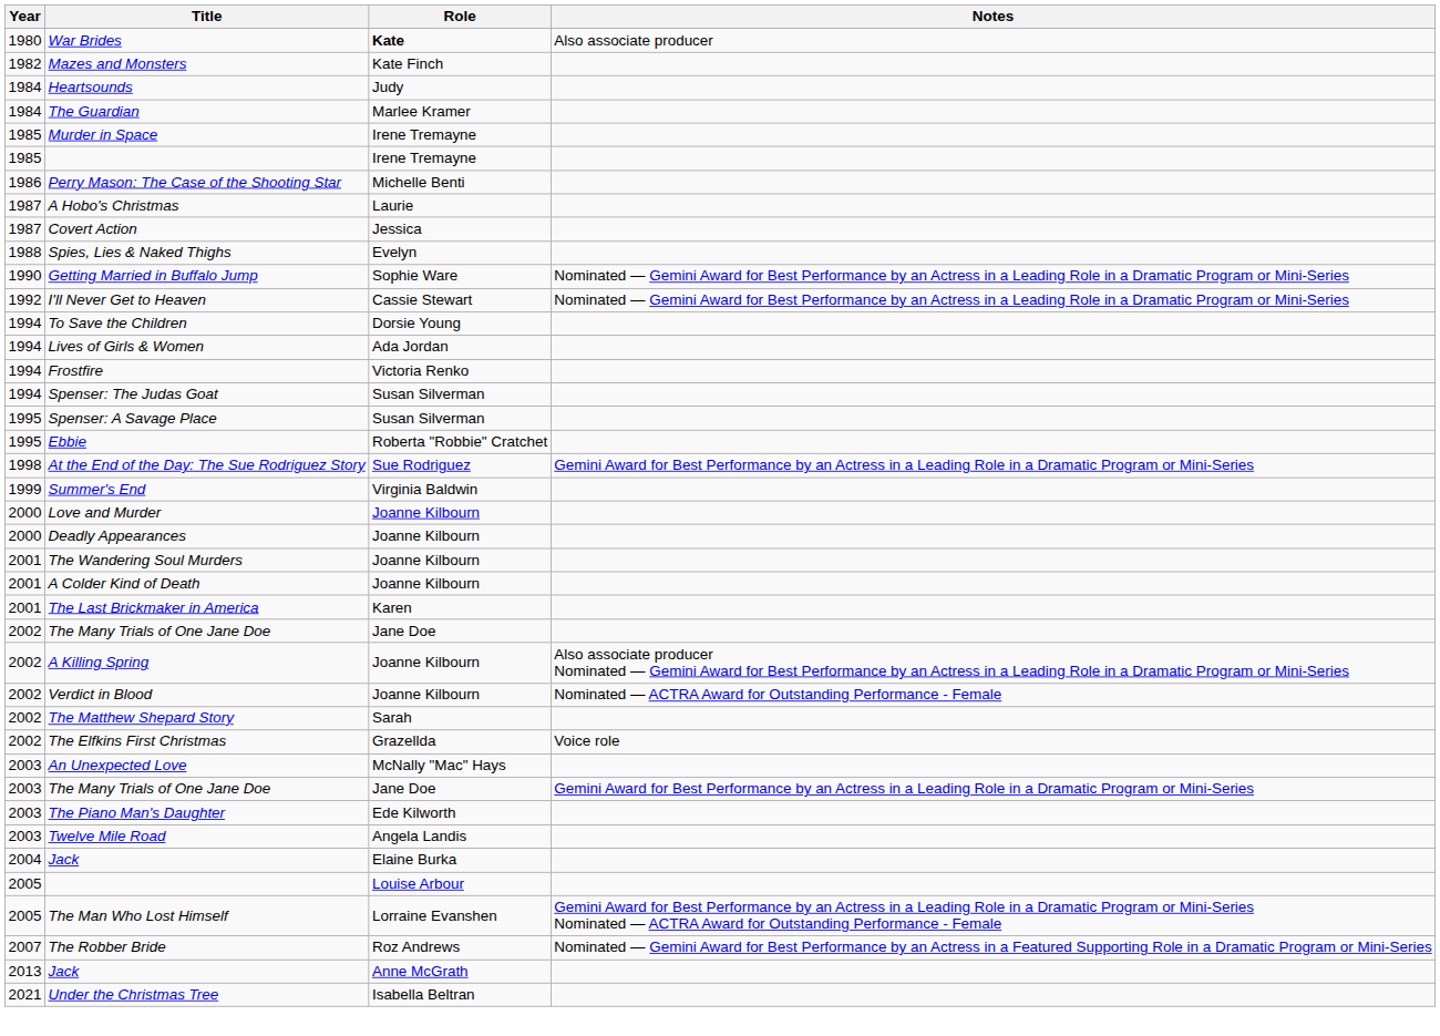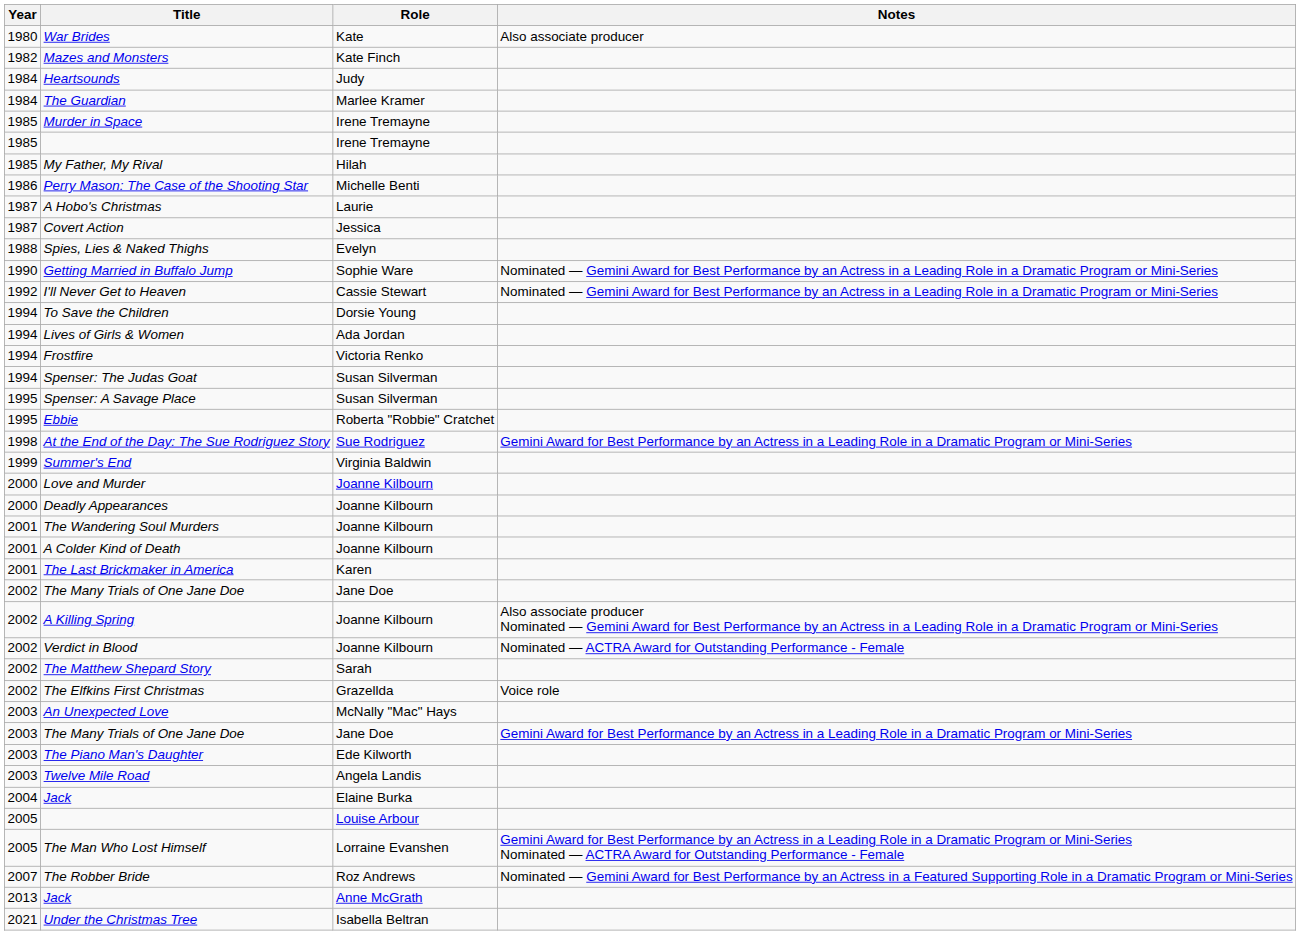 <table class="wikitable sortable">
 <tr>
 <th>Year</th>
 <th>Title</th>
 <th>Role</th>
 <th class="unsortable">Notes</th>
 </tr>
 <tr>
 <td>1980</td>
 <td><em><a href='#'>War Brides</a></em></td>
-<td><strong>Kate</strong></td>
+<td>Kate</td>
 <td>Also associate producer</td>
 </tr>
 <tr>
 <td>1982</td>
 <td><em><a href='#'>Mazes and Monsters</a></em></td>
 <td>Kate Finch</td>
 <td></td>
 </tr>
 <tr>
 <td>1984</td>
 <td><em><a href='#'>Heartsounds</a></em></td>
 <td>Judy</td>
 <td></td>
 </tr>
 <tr>
 <td>1984</td>
 <td data-sort-value="Guardian, The"><em><a href='#'>The Guardian</a></em></td>
 <td>Marlee Kramer</td>
 <td></td>
 </tr>
 <tr>
 <td>1985</td>
 <td><em><a href='#'>Murder in Space</a></em></td>
 <td>Irene Tremayne</td>
 <td></td>
 </tr>
 <tr>
 <td>1985</td>
 <td><em></em></td>
 <td>Irene Tremayne</td>
+<td></td>
+</tr>
+<tr>
+<td>1985</td>
+<td><em>My Father, My Rival</em></td>
+<td>Hilah</td>
 <td></td>
 </tr>
 <tr>
 <td>1986</td>
 <td><em><a href='#'>Perry Mason: The Case of the Shooting Star</a></em></td>
 <td>Michelle Benti</td>
 <td></td>
 </tr>
 <tr>
 <td>1987</td>
 <td data-sort-value="Hobo's Christmas, A"><em>A Hobo's Christmas</em></td>
 <td>Laurie</td>
 <td></td>
 </tr>
 <tr>
 <td>1987</td>
 <td><em>Covert Action</em></td>
 <td>Jessica</td>
 <td></td>
 </tr>
 <tr>
 <td>1988</td>
 <td><em>Spies, Lies & Naked Thighs</em></td>
 <td>Evelyn</td>
 <td></td>
 </tr>
 <tr>
 <td>1990</td>
 <td><em><a href='#'>Getting Married in Buffalo Jump</a></em></td>
 <td>Sophie Ware</td>
 <td>Nominated — <a href='#'>Gemini Award for Best Performance by an Actress in a Leading Role in a Dramatic Program or Mini-Series</a></td>
 </tr>
 <tr>
 <td>1992</td>
 <td><em>I'll Never Get to Heaven</em></td>
 <td>Cassie Stewart</td>
 <td>Nominated — <a href='#'>Gemini Award for Best Performance by an Actress in a Leading Role in a Dramatic Program or Mini-Series</a></td>
 </tr>
 <tr>
 <td>1994</td>
 <td><em>To Save the Children</em></td>
 <td>Dorsie Young</td>
 <td></td>
 </tr>
 <tr>
 <td>1994</td>
 <td><em>Lives of Girls & Women</em></td>
 <td>Ada Jordan</td>
 <td></td>
 </tr>
 <tr>
 <td>1994</td>
 <td><em>Frostfire</em></td>
 <td>Victoria Renko</td>
 <td></td>
 </tr>
 <tr>
 <td>1994</td>
 <td><em>Spenser: The Judas Goat</em></td>
 <td>Susan Silverman</td>
 <td></td>
 </tr>
 <tr>
 <td>1995</td>
 <td><em>Spenser: A Savage Place</em></td>
 <td>Susan Silverman</td>
 <td></td>
 </tr>
 <tr>
 <td>1995</td>
 <td><em><a href='#'>Ebbie</a></em></td>
 <td>Roberta "Robbie" Cratchet</td>
 <td></td>
 </tr>
 <tr>
 <td>1998</td>
 <td><em><a href='#'>At the End of the Day: The Sue Rodriguez Story</a></em></td>
 <td><a href='#'>Sue Rodriguez</a></td>
 <td><a href='#'>Gemini Award for Best Performance by an Actress in a Leading Role in a Dramatic Program or Mini-Series</a></td>
 </tr>
 <tr>
 <td>1999</td>
 <td><em><a href='#'>Summer's End</a></em></td>
 <td>Virginia Baldwin</td>
 <td></td>
 </tr>
 <tr>
 <td>2000</td>
 <td><em>Love and Murder</em></td>
 <td><a href='#'>Joanne Kilbourn</a></td>
 <td></td>
 </tr>
 <tr>
 <td>2000</td>
 <td><em>Deadly Appearances</em></td>
 <td>Joanne Kilbourn</td>
 <td></td>
 </tr>
 <tr>
 <td>2001</td>
 <td data-sort-value="Wandering Soul Murders, The"><em>The Wandering Soul Murders</em></td>
 <td>Joanne Kilbourn</td>
 <td></td>
 </tr>
 <tr>
 <td>2001</td>
 <td data-sort-value="Colder Kind of Death, A"><em>A Colder Kind of Death</em></td>
 <td>Joanne Kilbourn</td>
 <td></td>
 </tr>
 <tr>
 <td>2001</td>
 <td data-sort-value="Last Brickmaker in America, The"><em><a href='#'>The Last Brickmaker in America</a></em></td>
 <td>Karen</td>
 <td></td>
 </tr>
 <tr>
 <td>2002</td>
 <td data-sort-value="Many Trials of One Jane Doe, The"><em>The Many Trials of One Jane Doe</em></td>
 <td>Jane Doe</td>
 <td></td>
 </tr>
 <tr>
 <td>2002</td>
 <td data-sort-value="Killing Spring, A"><em><a href='#'>A Killing Spring</a></em></td>
 <td>Joanne Kilbourn</td>
 <td>Also associate producer<br>Nominated — <a href='#'>Gemini Award for Best Performance by an Actress in a Leading Role in a Dramatic Program or Mini-Series</a></td>
 </tr>
 <tr>
 <td>2002</td>
 <td><em>Verdict in Blood</em></td>
 <td>Joanne Kilbourn</td>
 <td>Nominated — <a href='#'>ACTRA Award for Outstanding Performance - Female</a></td>
 </tr>
 <tr>
 <td>2002</td>
 <td data-sort-value="Matthew Shepard Story, The"><em><a href='#'>The Matthew Shepard Story</a></em></td>
 <td>Sarah</td>
 <td></td>
 </tr>
 <tr>
 <td>2002</td>
 <td data-sort-value="Elfkins First Christmas, The"><em>The Elfkins First Christmas</em></td>
 <td>Grazellda</td>
 <td>Voice role</td>
 </tr>
 <tr>
 <td>2003</td>
 <td><em><a href='#'>An Unexpected Love</a></em></td>
 <td>McNally "Mac" Hays</td>
 <td></td>
 </tr>
 <tr>
 <td>2003</td>
 <td data-sort-value="Many Trials of One Jane Doe, The"><em>The Many Trials of One Jane Doe</em></td>
 <td>Jane Doe</td>
 <td><a href='#'>Gemini Award for Best Performance by an Actress in a Leading Role in a Dramatic Program or Mini-Series</a></td>
 </tr>
 <tr>
 <td>2003</td>
 <td data-sort-value="Piano Man's Daughter, The"><em><a href='#'>The Piano Man's Daughter</a></em></td>
 <td>Ede Kilworth</td>
 <td></td>
 </tr>
 <tr>
 <td>2003</td>
 <td><em><a href='#'>Twelve Mile Road</a></em></td>
 <td>Angela Landis</td>
 <td></td>
 </tr>
 <tr>
 <td>2004</td>
 <td><em><a href='#'>Jack</a></em></td>
 <td>Elaine Burka</td>
 <td></td>
 </tr>
 <tr>
 <td>2005</td>
 <td><em></em></td>
 <td><a href='#'>Louise Arbour</a></td>
 <td></td>
 </tr>
 <tr>
 <td>2005</td>
 <td data-sort-value="Man Who Lost Himself, The"><em>The Man Who Lost Himself</em></td>
 <td>Lorraine Evanshen</td>
 <td><a href='#'>Gemini Award for Best Performance by an Actress in a Leading Role in a Dramatic Program or Mini-Series</a><br>Nominated — <a href='#'>ACTRA Award for Outstanding Performance - Female</a></td>
 </tr>
 <tr>
 <td>2007</td>
 <td data-sort-value="Robber Bride, The"><em>The Robber Bride</em></td>
 <td>Roz Andrews</td>
 <td>Nominated — <a href='#'>Gemini Award for Best Performance by an Actress in a Featured Supporting Role in a Dramatic Program or Mini-Series</a></td>
 </tr>
 <tr>
 <td>2013</td>
 <td><em><a href='#'>Jack</a></em></td>
 <td><a href='#'>Anne McGrath</a></td>
 <td></td>
 </tr>
 <tr>
 <td>2021</td>
 <td><em><a href='#'>Under the Christmas Tree</a></em></td>
 <td>Isabella Beltran</td>
 <td></td>
 </tr>
 </table>
